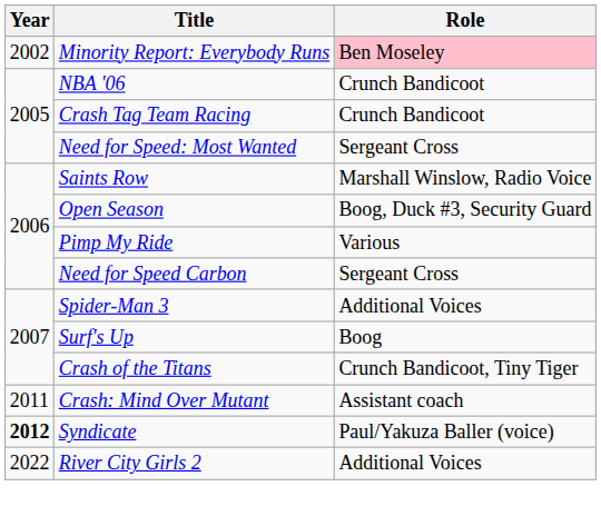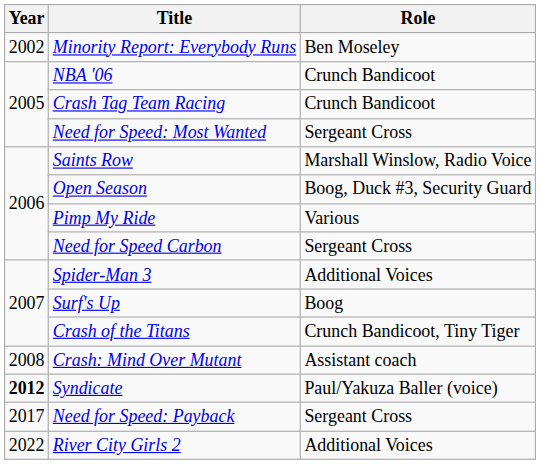 <table class="wikitable sortable">
 <tr>
 <th>Year</th>
 <th>Title</th>
 <th>Role</th>
 </tr>
 <tr>
 <td>2002</td>
 <td><em><a href='#'>Minority Report: Everybody Runs</a></em></td>
-<td style="background: pink;">Ben Moseley</td>
+<td>Ben Moseley</td>
 </tr>
 <tr>
 <td rowspan=3>2005</td>
 <td><em><a href='#'>NBA '06</a></em></td>
 <td>Crunch Bandicoot</td>
 </tr>
 <tr>
 <td><em><a href='#'>Crash Tag Team Racing</a></em></td>
 <td>Crunch Bandicoot</td>
 </tr>
 <tr>
 <td><em><a href='#'>Need for Speed: Most Wanted</a></em></td>
 <td>Sergeant Cross</td>
 </tr>
 <tr>
 <td rowspan=4>2006</td>
 <td><em><a href='#'>Saints Row</a></em></td>
 <td>Marshall Winslow, Radio Voice</td>
 </tr>
 <tr>
 <td><em><a href='#'>Open Season</a></em></td>
 <td>Boog, Duck #3, Security Guard</td>
 </tr>
 <tr>
 <td><em><a href='#'>Pimp My Ride</a></em></td>
 <td>Various</td>
 </tr>
 <tr>
 <td><em><a href='#'>Need for Speed Carbon</a></em></td>
 <td>Sergeant Cross</td>
 </tr>
 <tr>
 <td rowspan=3>2007</td>
 <td><em><a href='#'>Spider-Man 3</a></em></td>
 <td>Additional Voices</td>
 </tr>
 <tr>
 <td><em><a href='#'>Surf's Up</a></em></td>
 <td>Boog</td>
 </tr>
 <tr>
 <td><em><a href='#'>Crash of the Titans</a></em></td>
 <td>Crunch Bandicoot, Tiny Tiger</td>
 </tr>
 <tr>
-<td>2011</td>
+<td>2008</td>
 <td><em><a href='#'>Crash: Mind Over Mutant</a></em></td>
 <td>Assistant coach</td>
 </tr>
 <tr>
 <td><strong>2012</strong></td>
 <td><em><a href='#'>Syndicate</a></em></td>
 <td>Paul/Yakuza Baller (voice)</td>
 </tr>
 <tr>
+<td>2017</td>
+<td><em><a href='#'>Need for Speed: Payback</a></em></td>
+<td>Sergeant Cross</td>
+</tr>
+<tr>
 <td>2022</td>
 <td><em><a href='#'>River City Girls 2</a></em></td>
 <td>Additional Voices</td>
 </tr>
 </table>
